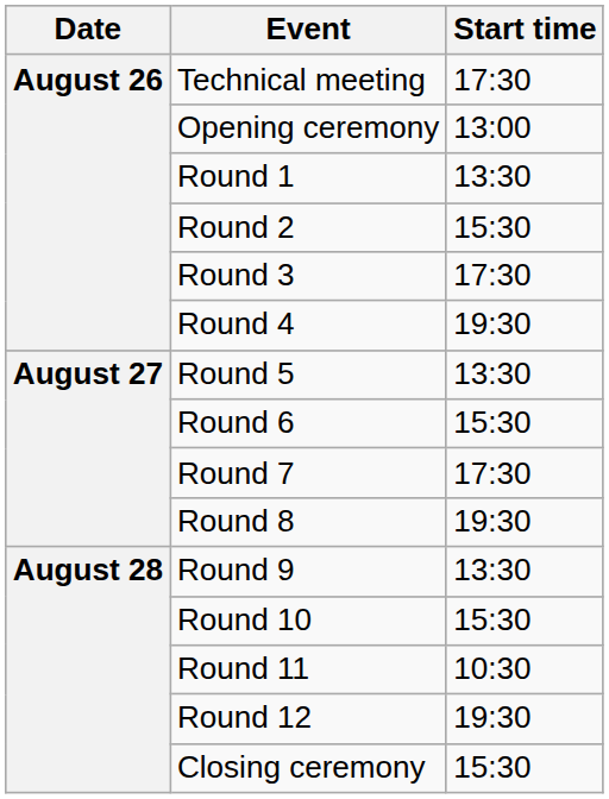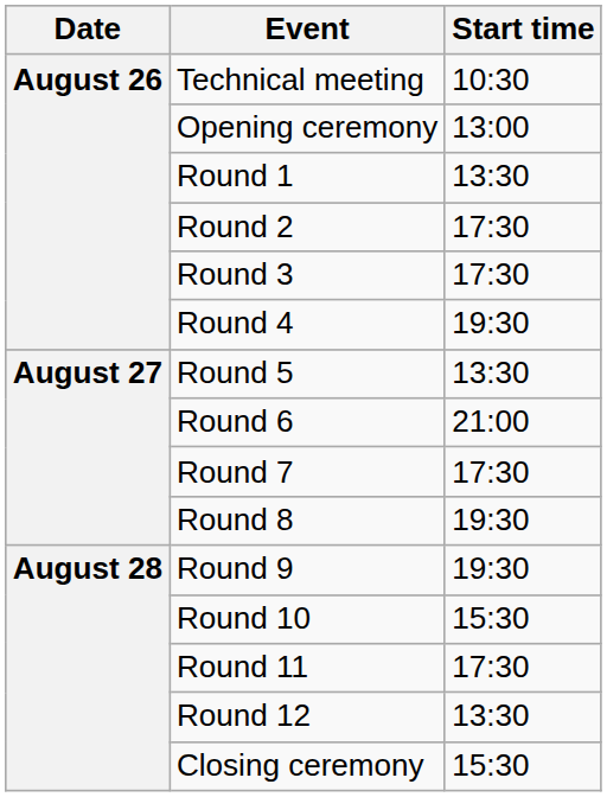 <table class="wikitable">
 <tr>
 <th scope="col">Date</th>
 <th scope="col">Event</th>
 <th scope="col">Start time</th>
 </tr>
 <tr>
 <th rowspan="6" style=vertical-align:top>August 26</th>
 <td>Technical meeting</td>
-<td>17:30</td>
+<td>10:30</td>
 </tr>
 <tr>
 <td>Opening ceremony</td>
 <td>13:00</td>
 </tr>
 <tr>
 <td>Round 1</td>
 <td>13:30</td>
 </tr>
 <tr>
 <td>Round 2</td>
-<td>15:30</td>
+<td>17:30</td>
 </tr>
 <tr>
 <td>Round 3</td>
 <td>17:30</td>
 </tr>
 <tr>
 <td>Round 4</td>
 <td>19:30</td>
 </tr>
 <tr>
 <th rowspan="4" style=vertical-align:top>August 27</th>
 <td>Round 5</td>
 <td>13:30</td>
 </tr>
 <tr>
 <td>Round 6</td>
-<td>15:30</td>
+<td>21:00</td>
 </tr>
 <tr>
 <td>Round 7</td>
 <td>17:30</td>
 </tr>
 <tr>
 <td>Round 8</td>
 <td>19:30</td>
 </tr>
 <tr>
 <th rowspan="5" style=vertical-align:top>August 28</th>
 <td>Round 9</td>
-<td>13:30</td>
+<td>19:30</td>
 </tr>
 <tr>
 <td>Round 10</td>
 <td>15:30</td>
 </tr>
 <tr>
 <td>Round 11</td>
-<td>10:30</td>
+<td>17:30</td>
 </tr>
 <tr>
 <td>Round 12</td>
-<td>19:30</td>
+<td>13:30</td>
 </tr>
 <tr>
 <td>Closing ceremony</td>
 <td>15:30</td>
 </tr>
 </table>
